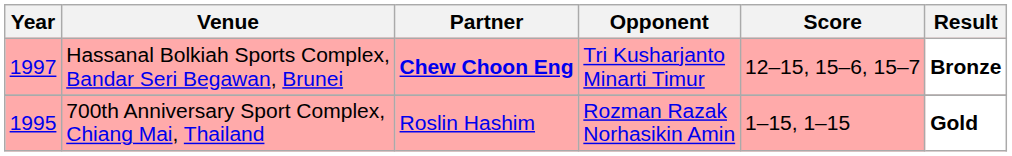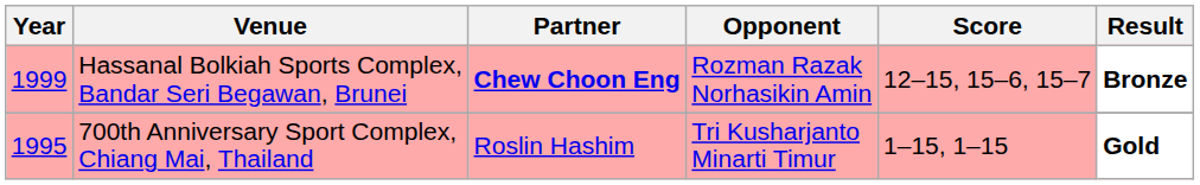 <table class="sortable wikitable" style="font-size: 90%;">
 <tr>
 <th>Year</th>
 <th>Venue</th>
 <th>Partner</th>
 <th>Opponent</th>
 <th>Score</th>
 <th>Result</th>
 </tr>
 <tr style="background:#FFAAAA">
-<td align="center"><a href='#'>1997</a></td>
+<td align="center"><a href='#'>1999</a></td>
 <td align="left">Hassanal Bolkiah Sports Complex,<br><a href='#'>Bandar Seri Begawan</a>, <a href='#'>Brunei</a></td>
 <td align="left"><strong> <a href='#'>Chew Choon Eng</a></strong></td>
-<td align="left"> <a href='#'>Tri Kusharjanto</a> <br>  <a href='#'>Minarti Timur</a></td>
+<td align="left"> <a href='#'>Rozman Razak</a> <br>  <a href='#'>Norhasikin Amin</a></td>
 <td align="left">12–15, 15–6, 15–7</td>
 <td style="text-align:left; background:white"> <strong>Bronze</strong></td>
 </tr>
 <tr>
 </tr>
 <tr style="background:#FFAAAA">
 <td align="center"><a href='#'>1995</a></td>
 <td align="left">700th Anniversary Sport Complex,<br><a href='#'>Chiang Mai</a>, <a href='#'>Thailand</a></td>
 <td align="left"> <a href='#'>Roslin Hashim</a></td>
-<td align="left"> <a href='#'>Rozman Razak</a> <br>  <a href='#'>Norhasikin Amin</a></td>
+<td align="left"> <a href='#'>Tri Kusharjanto</a> <br>  <a href='#'>Minarti Timur</a></td>
 <td align="left">1–15, 1–15</td>
 <td style="text-align:left; background:white"> <strong>Gold</strong></td>
 </tr>
 </table>
